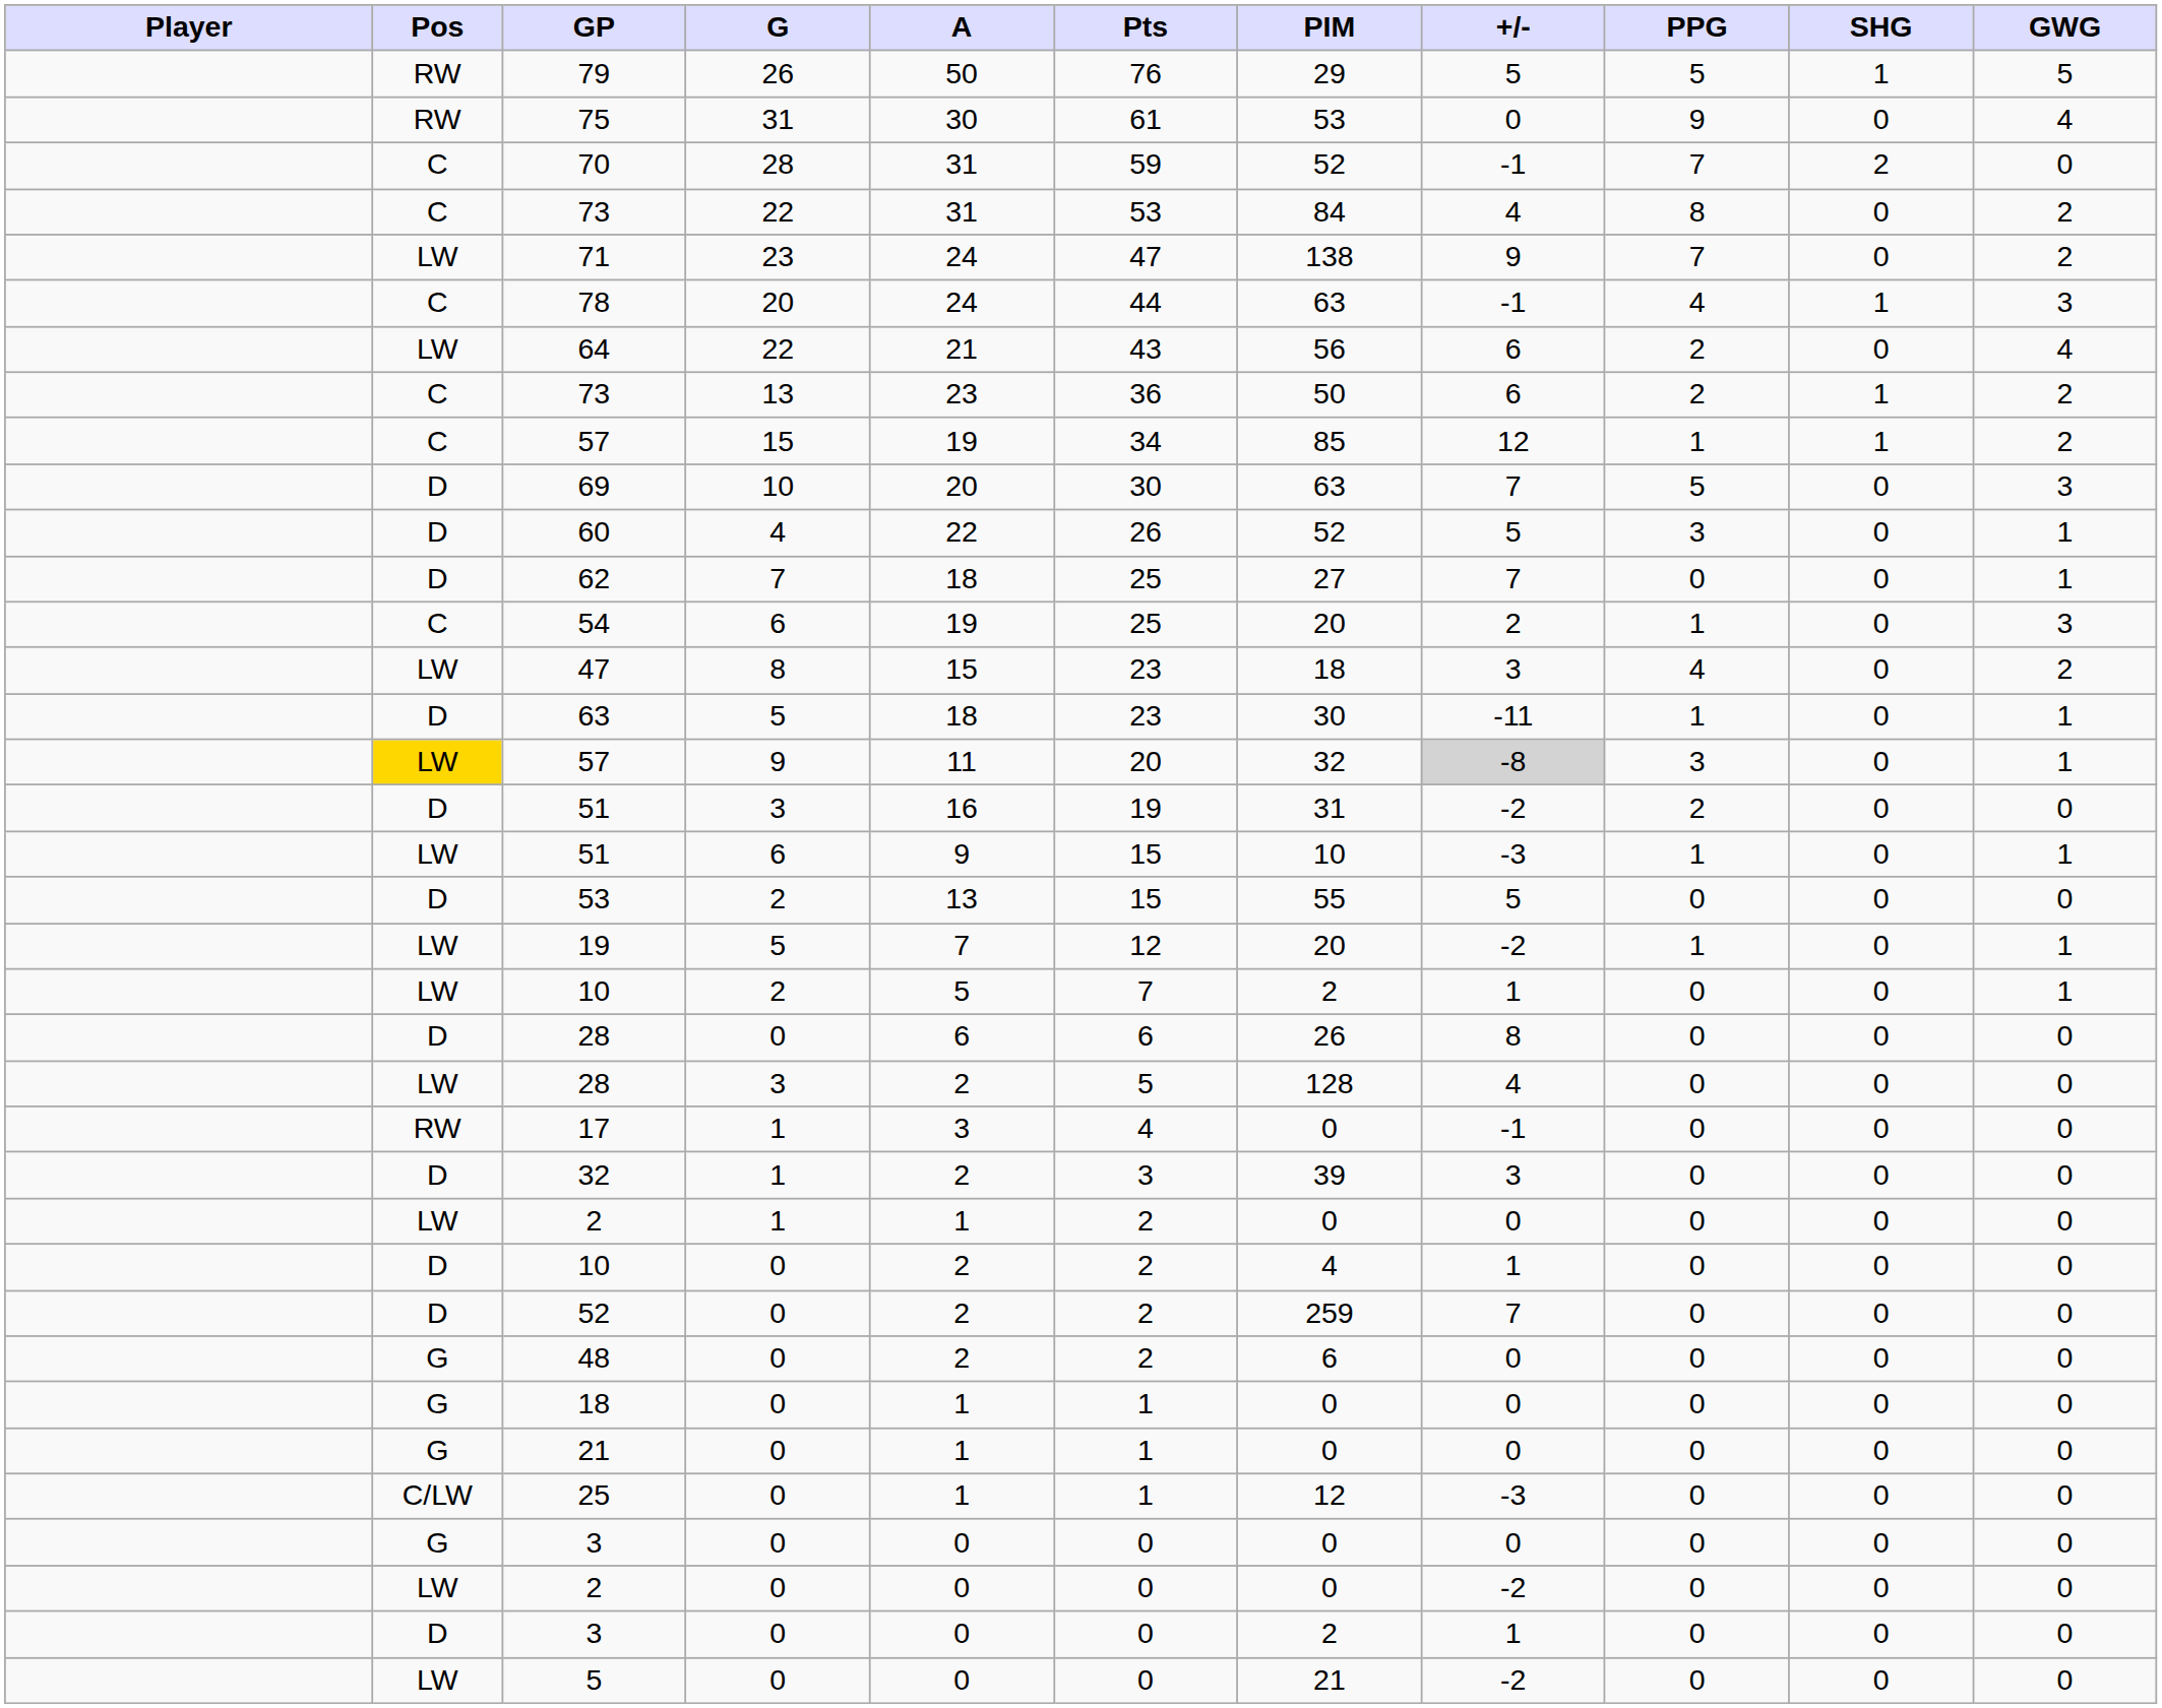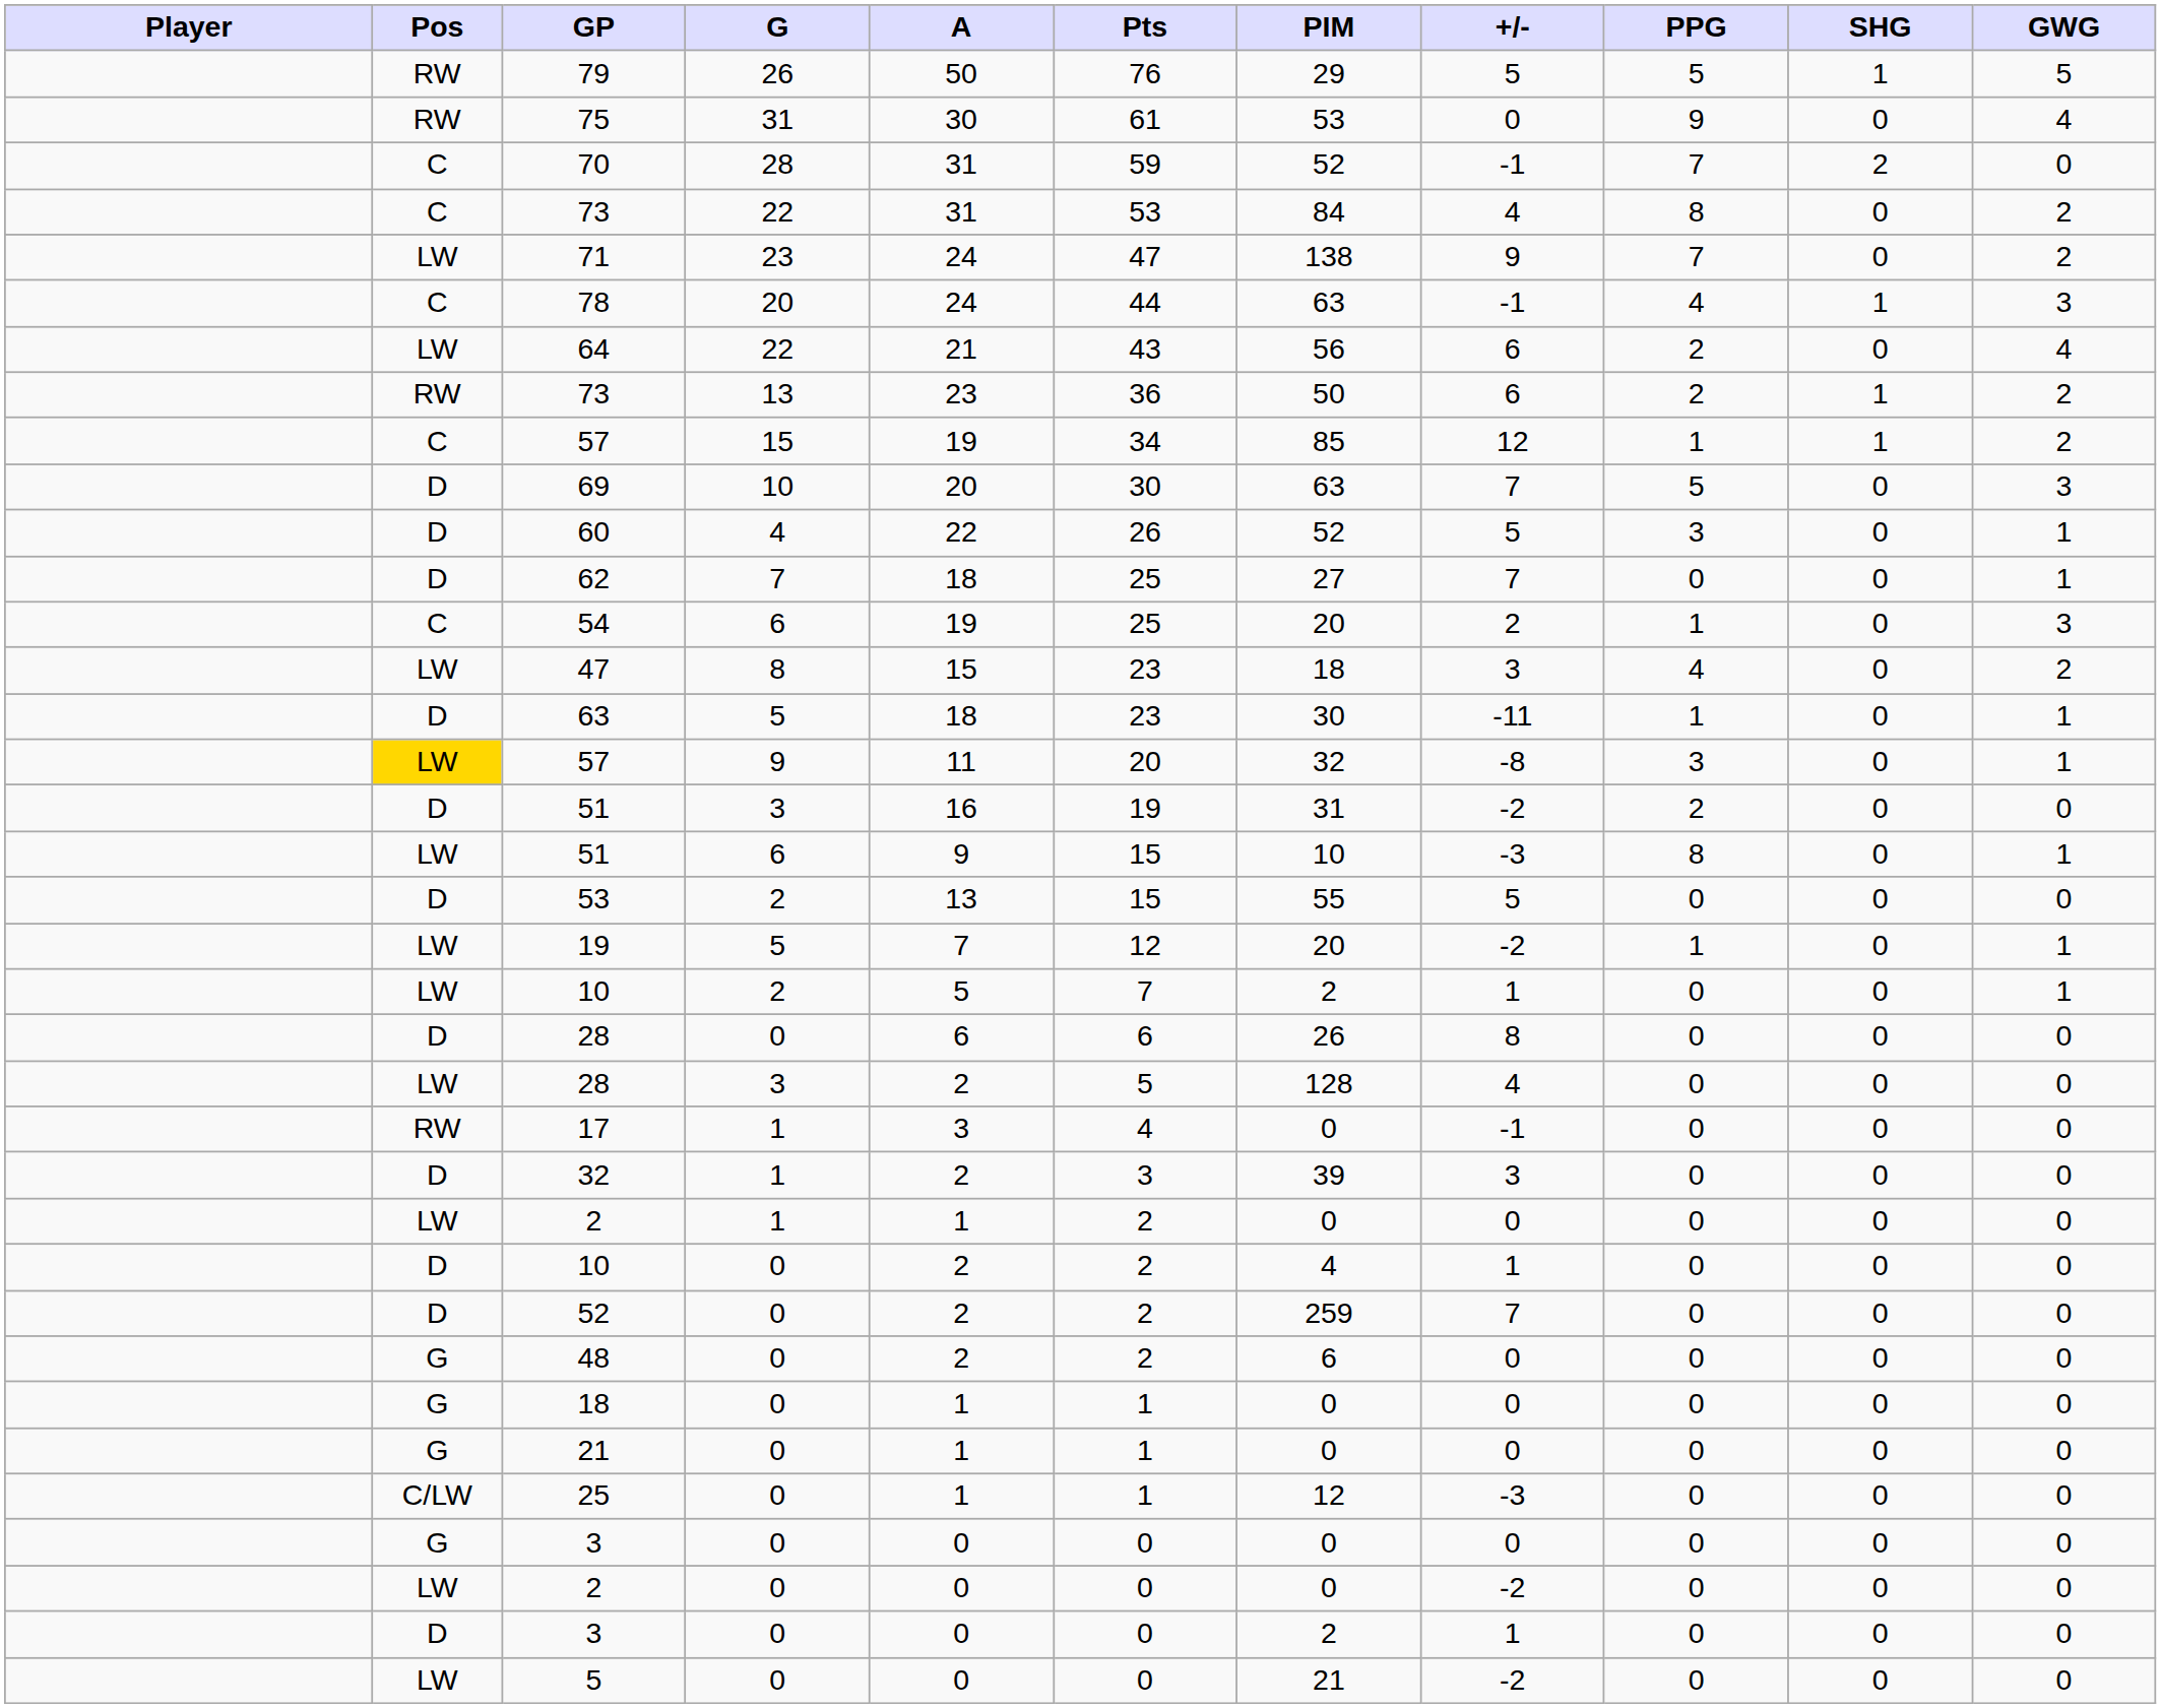 <table style="width:60%;" class="wikitable sortable">
 <tr style="text-align:center;">
 <th style="background:#ddf; width:10%;">Player</th>
 <th style="background:#ddf; width:3%;" title="Position">Pos</th>
 <th style="background:#ddf; width:5%;" title="Games played">GP</th>
 <th style="background:#ddf; width:5%;" title="Goals">G</th>
 <th style="background:#ddf; width:5%;" title="Assists">A</th>
 <th style="background:#ddf; width:5%;" title="Points">Pts</th>
 <th style="background:#ddf; width:5%;" title="Penalties in Minutes">PIM</th>
 <th style="background:#ddf; width:5%;" title="Plus/Minus">+/-</th>
 <th style="background:#ddf; width:5%;" title="Power Play Goals">PPG</th>
 <th style="background:#ddf; width:5%;" title="Short-handed Goals">SHG</th>
 <th style="background:#ddf; width:5%;" title="Game-winning Goals">GWG</th>
 </tr>
 <tr style="text-align:center;">
 <td style="text-align:right;"></td>
 <td>RW</td>
 <td>79</td>
 <td>26</td>
 <td>50</td>
 <td>76</td>
 <td>29</td>
 <td>5</td>
 <td>5</td>
 <td>1</td>
 <td>5</td>
 </tr>
 <tr style="text-align:center;">
 <td style="text-align:right;"></td>
 <td>RW</td>
 <td>75</td>
 <td>31</td>
 <td>30</td>
 <td>61</td>
 <td>53</td>
 <td>0</td>
 <td>9</td>
 <td>0</td>
 <td>4</td>
 </tr>
 <tr style="text-align:center;">
 <td style="text-align:right;"></td>
 <td>C</td>
 <td>70</td>
 <td>28</td>
 <td>31</td>
 <td>59</td>
 <td>52</td>
 <td>-1</td>
 <td>7</td>
 <td>2</td>
 <td>0</td>
 </tr>
 <tr style="text-align:center;">
 <td style="text-align:right;"></td>
 <td>C</td>
 <td>73</td>
 <td>22</td>
 <td>31</td>
 <td>53</td>
 <td>84</td>
 <td>4</td>
 <td>8</td>
 <td>0</td>
 <td>2</td>
 </tr>
 <tr style="text-align:center;">
 <td style="text-align:right;"></td>
 <td>LW</td>
 <td>71</td>
 <td>23</td>
 <td>24</td>
 <td>47</td>
 <td>138</td>
 <td>9</td>
 <td>7</td>
 <td>0</td>
 <td>2</td>
 </tr>
 <tr style="text-align:center;">
 <td style="text-align:right;"></td>
 <td>C</td>
 <td>78</td>
 <td>20</td>
 <td>24</td>
 <td>44</td>
 <td>63</td>
 <td>-1</td>
 <td>4</td>
 <td>1</td>
 <td>3</td>
 </tr>
 <tr style="text-align:center;">
 <td style="text-align:right;"></td>
 <td>LW</td>
 <td>64</td>
 <td>22</td>
 <td>21</td>
 <td>43</td>
 <td>56</td>
 <td>6</td>
 <td>2</td>
 <td>0</td>
 <td>4</td>
 </tr>
 <tr style="text-align:center;">
 <td style="text-align:right;"></td>
-<td>C</td>
+<td>RW</td>
 <td>73</td>
 <td>13</td>
 <td>23</td>
 <td>36</td>
 <td>50</td>
 <td>6</td>
 <td>2</td>
 <td>1</td>
 <td>2</td>
 </tr>
 <tr style="text-align:center;">
 <td style="text-align:right;"></td>
 <td>C</td>
 <td>57</td>
 <td>15</td>
 <td>19</td>
 <td>34</td>
 <td>85</td>
 <td>12</td>
 <td>1</td>
 <td>1</td>
 <td>2</td>
 </tr>
 <tr style="text-align:center;">
 <td style="text-align:right;"></td>
 <td>D</td>
 <td>69</td>
 <td>10</td>
 <td>20</td>
 <td>30</td>
 <td>63</td>
 <td>7</td>
 <td>5</td>
 <td>0</td>
 <td>3</td>
 </tr>
 <tr style="text-align:center;">
 <td style="text-align:right;"></td>
 <td>D</td>
 <td>60</td>
 <td>4</td>
 <td>22</td>
 <td>26</td>
 <td>52</td>
 <td>5</td>
 <td>3</td>
 <td>0</td>
 <td>1</td>
 </tr>
 <tr style="text-align:center;">
 <td style="text-align:right;"></td>
 <td>D</td>
 <td>62</td>
 <td>7</td>
 <td>18</td>
 <td>25</td>
 <td>27</td>
 <td>7</td>
 <td>0</td>
 <td>0</td>
 <td>1</td>
 </tr>
 <tr style="text-align:center;">
 <td style="text-align:right;"></td>
 <td>C</td>
 <td>54</td>
 <td>6</td>
 <td>19</td>
 <td>25</td>
 <td>20</td>
 <td>2</td>
 <td>1</td>
 <td>0</td>
 <td>3</td>
 </tr>
 <tr style="text-align:center;">
 <td style="text-align:right;"></td>
 <td>LW</td>
 <td>47</td>
 <td>8</td>
 <td>15</td>
 <td>23</td>
 <td>18</td>
 <td>3</td>
 <td>4</td>
 <td>0</td>
 <td>2</td>
 </tr>
 <tr style="text-align:center;">
 <td style="text-align:right;"></td>
 <td>D</td>
 <td>63</td>
 <td>5</td>
 <td>18</td>
 <td>23</td>
 <td>30</td>
 <td>-11</td>
 <td>1</td>
 <td>0</td>
 <td>1</td>
 </tr>
 <tr style="text-align:center;">
 <td style="text-align:right;"></td>
 <td style="background: gold;">LW</td>
 <td>57</td>
 <td>9</td>
 <td>11</td>
 <td>20</td>
 <td>32</td>
-<td style="background: lightgrey;">-8</td>
+<td>-8</td>
 <td>3</td>
 <td>0</td>
 <td>1</td>
 </tr>
 <tr style="text-align:center;">
 <td style="text-align:right;"></td>
 <td>D</td>
 <td>51</td>
 <td>3</td>
 <td>16</td>
 <td>19</td>
 <td>31</td>
 <td>-2</td>
 <td>2</td>
 <td>0</td>
 <td>0</td>
 </tr>
 <tr style="text-align:center;">
 <td style="text-align:right;"></td>
 <td>LW</td>
 <td>51</td>
 <td>6</td>
 <td>9</td>
 <td>15</td>
 <td>10</td>
 <td>-3</td>
-<td>1</td>
+<td>8</td>
 <td>0</td>
 <td>1</td>
 </tr>
 <tr style="text-align:center;">
 <td style="text-align:right;"></td>
 <td>D</td>
 <td>53</td>
 <td>2</td>
 <td>13</td>
 <td>15</td>
 <td>55</td>
 <td>5</td>
 <td>0</td>
 <td>0</td>
 <td>0</td>
 </tr>
 <tr style="text-align:center;">
 <td style="text-align:right;"></td>
 <td>LW</td>
 <td>19</td>
 <td>5</td>
 <td>7</td>
 <td>12</td>
 <td>20</td>
 <td>-2</td>
 <td>1</td>
 <td>0</td>
 <td>1</td>
 </tr>
 <tr style="text-align:center;">
 <td style="text-align:right;"></td>
 <td>LW</td>
 <td>10</td>
 <td>2</td>
 <td>5</td>
 <td>7</td>
 <td>2</td>
 <td>1</td>
 <td>0</td>
 <td>0</td>
 <td>1</td>
 </tr>
 <tr style="text-align:center;">
 <td style="text-align:right;"></td>
 <td>D</td>
 <td>28</td>
 <td>0</td>
 <td>6</td>
 <td>6</td>
 <td>26</td>
 <td>8</td>
 <td>0</td>
 <td>0</td>
 <td>0</td>
 </tr>
 <tr style="text-align:center;">
 <td style="text-align:right;"></td>
 <td>LW</td>
 <td>28</td>
 <td>3</td>
 <td>2</td>
 <td>5</td>
 <td>128</td>
 <td>4</td>
 <td>0</td>
 <td>0</td>
 <td>0</td>
 </tr>
 <tr style="text-align:center;">
 <td style="text-align:right;"></td>
 <td>RW</td>
 <td>17</td>
 <td>1</td>
 <td>3</td>
 <td>4</td>
 <td>0</td>
 <td>-1</td>
 <td>0</td>
 <td>0</td>
 <td>0</td>
 </tr>
 <tr style="text-align:center;">
 <td style="text-align:right;"></td>
 <td>D</td>
 <td>32</td>
 <td>1</td>
 <td>2</td>
 <td>3</td>
 <td>39</td>
 <td>3</td>
 <td>0</td>
 <td>0</td>
 <td>0</td>
 </tr>
 <tr style="text-align:center;">
 <td style="text-align:right;"></td>
 <td>LW</td>
 <td>2</td>
 <td>1</td>
 <td>1</td>
 <td>2</td>
 <td>0</td>
 <td>0</td>
 <td>0</td>
 <td>0</td>
 <td>0</td>
 </tr>
 <tr style="text-align:center;">
 <td style="text-align:right;"></td>
 <td>D</td>
 <td>10</td>
 <td>0</td>
 <td>2</td>
 <td>2</td>
 <td>4</td>
 <td>1</td>
 <td>0</td>
 <td>0</td>
 <td>0</td>
 </tr>
 <tr style="text-align:center;">
 <td style="text-align:right;"></td>
 <td>D</td>
 <td>52</td>
 <td>0</td>
 <td>2</td>
 <td>2</td>
 <td>259</td>
 <td>7</td>
 <td>0</td>
 <td>0</td>
 <td>0</td>
 </tr>
 <tr style="text-align:center;">
 <td style="text-align:right;"></td>
 <td>G</td>
 <td>48</td>
 <td>0</td>
 <td>2</td>
 <td>2</td>
 <td>6</td>
 <td>0</td>
 <td>0</td>
 <td>0</td>
 <td>0</td>
 </tr>
 <tr style="text-align:center;">
 <td style="text-align:right;"></td>
 <td>G</td>
 <td>18</td>
 <td>0</td>
 <td>1</td>
 <td>1</td>
 <td>0</td>
 <td>0</td>
 <td>0</td>
 <td>0</td>
 <td>0</td>
 </tr>
 <tr style="text-align:center;">
 <td style="text-align:right;"></td>
 <td>G</td>
 <td>21</td>
 <td>0</td>
 <td>1</td>
 <td>1</td>
 <td>0</td>
 <td>0</td>
 <td>0</td>
 <td>0</td>
 <td>0</td>
 </tr>
 <tr style="text-align:center;">
 <td style="text-align:right;"></td>
 <td>C/LW</td>
 <td>25</td>
 <td>0</td>
 <td>1</td>
 <td>1</td>
 <td>12</td>
 <td>-3</td>
 <td>0</td>
 <td>0</td>
 <td>0</td>
 </tr>
 <tr style="text-align:center;">
 <td style="text-align:right;"></td>
 <td>G</td>
 <td>3</td>
 <td>0</td>
 <td>0</td>
 <td>0</td>
 <td>0</td>
 <td>0</td>
 <td>0</td>
 <td>0</td>
 <td>0</td>
 </tr>
 <tr style="text-align:center;">
 <td style="text-align:right;"></td>
 <td>LW</td>
 <td>2</td>
 <td>0</td>
 <td>0</td>
 <td>0</td>
 <td>0</td>
 <td>-2</td>
 <td>0</td>
 <td>0</td>
 <td>0</td>
 </tr>
 <tr style="text-align:center;">
 <td style="text-align:right;"></td>
 <td>D</td>
 <td>3</td>
 <td>0</td>
 <td>0</td>
 <td>0</td>
 <td>2</td>
 <td>1</td>
 <td>0</td>
 <td>0</td>
 <td>0</td>
 </tr>
 <tr style="text-align:center;">
 <td style="text-align:right;"></td>
 <td>LW</td>
 <td>5</td>
 <td>0</td>
 <td>0</td>
 <td>0</td>
 <td>21</td>
 <td>-2</td>
 <td>0</td>
 <td>0</td>
 <td>0</td>
 </tr>
 </table>
